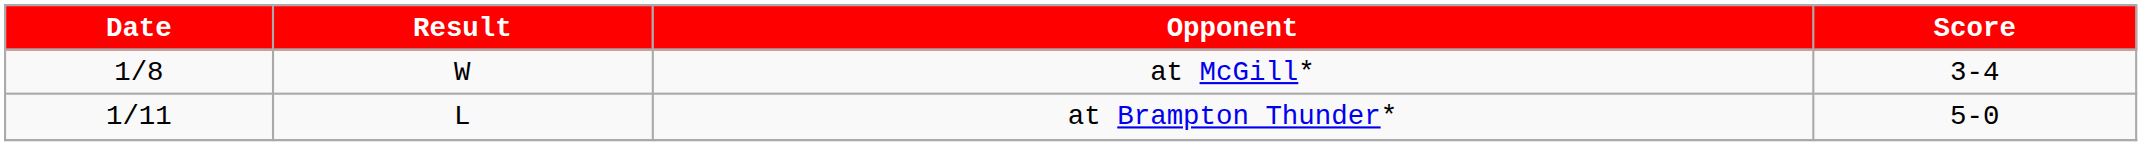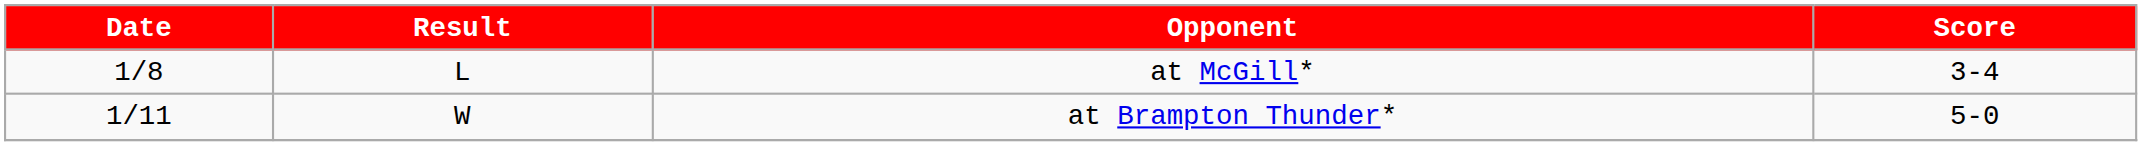 <table class="wikitable" width="80%">
 <tr align="center"  style=" background:red; color:#FFFFFF; ">
 <td><strong>Date</strong></td>
 <td><strong>Result</strong></td>
 <td><strong>Opponent</strong></td>
 <td><strong>Score</strong></td>
 </tr>
 <tr align="center" bgcolor="">
 <td>1/8</td>
-<td>W</td>
+<td>L</td>
 <td>at <a href='#'>McGill</a>*</td>
 <td>3-4</td>
 </tr>
 <tr align="center" bgcolor="">
 <td>1/11</td>
-<td>L</td>
+<td>W</td>
 <td>at <a href='#'>Brampton Thunder</a>*</td>
 <td>5-0</td>
 </tr>
 <tr align="center" bgcolor="">
 </tr>
 </table>
